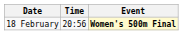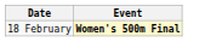 <table class=wikitable>
 <tr>
 <th>Date</th>
-<th>Time</th>
 <th>Event</th>
 </tr>
 <tr>
 <td>18 February</td>
-<td>20:56</td>
 <td style=background:lemonchiffon><strong>Women's 500m Final</strong></td>
 </tr>
 </table>
